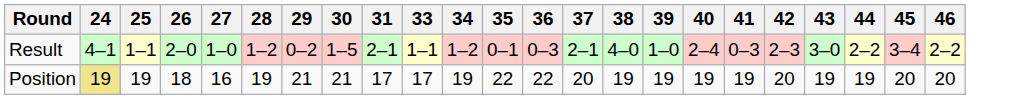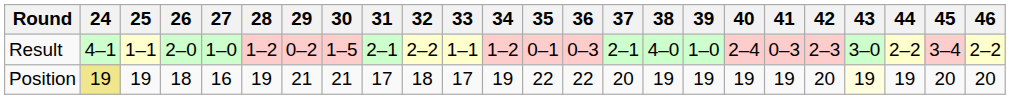 <table class="wikitable">
 <tr>
 <th>Round</th>
 <th>24</th>
 <th>25</th>
 <th>26</th>
 <th>27</th>
 <th>28</th>
 <th>29</th>
 <th>30</th>
 <th>31</th>
+<th>32</th>
 <th>33</th>
 <th>34</th>
 <th>35</th>
 <th>36</th>
 <th>37</th>
 <th>38</th>
 <th>39</th>
 <th>40</th>
 <th>41</th>
 <th>42</th>
 <th>43</th>
 <th>44</th>
 <th>45</th>
 <th>46</th>
 </tr>
 <tr>
 <td>Result</td>
 <td bgcolor="#CCFFCC">4–1</td>
 <td bgcolor="#FFFFCC">1–1</td>
 <td bgcolor="#CCFFCC">2–0</td>
 <td bgcolor="#CCFFCC">1–0</td>
 <td bgcolor="#FFCCCC">1–2</td>
 <td bgcolor="#FFCCCC">0–2</td>
 <td bgcolor="#FFCCCC">1–5</td>
 <td bgcolor="#CCFFCC">2–1</td>
+<td bgcolor="#FFFFCC">2–2</td>
 <td bgcolor="#FFFFCC">1–1</td>
 <td bgcolor="#FFCCCC">1–2</td>
 <td bgcolor="#FFCCCC">0–1</td>
 <td bgcolor="#FFCCCC">0–3</td>
 <td bgcolor="#CCFFCC">2–1</td>
 <td bgcolor="#CCFFCC">4–0</td>
 <td bgcolor="#CCFFCC">1–0</td>
 <td bgcolor="#FFCCCC">2–4</td>
 <td bgcolor="#FFCCCC">0–3</td>
 <td bgcolor="#FFCCCC">2–3</td>
 <td bgcolor="#CCFFCC">3–0</td>
 <td bgcolor="#FFFFCC">2–2</td>
 <td bgcolor="#FFCCCC">3–4</td>
 <td bgcolor="#FFFFCC">2–2</td>
 </tr>
 <tr>
 <td>Position</td>
 <td align="center" style="background: khaki;">19</td>
 <td align="center">19</td>
 <td align="center">18</td>
 <td align="center">16</td>
 <td align="center">19</td>
 <td align="center">21</td>
 <td align="center">21</td>
 <td align="center">17</td>
+<td align="center">18</td>
 <td align="center">17</td>
 <td align="center">19</td>
 <td align="center">22</td>
 <td align="center">22</td>
 <td align="center">20</td>
 <td align="center">19</td>
 <td align="center">19</td>
 <td align="center">19</td>
 <td align="center">19</td>
 <td align="center">20</td>
-<td align="center">19</td>
+<td align="center" style="background: lightyellow;">19</td>
 <td align="center">19</td>
 <td align="center">20</td>
 <td align="center">20</td>
 </tr>
 </table>
